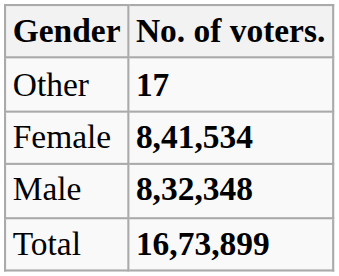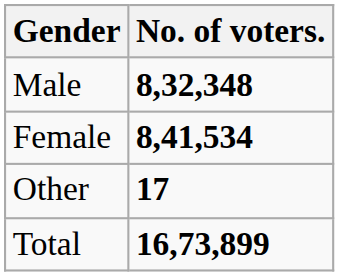 <table class="wikitable collapsible sortable">
 <tr>
 <th>Gender</th>
 <th>No. of voters.</th>
 </tr>
 <tr>
-<td>Other</td>
-<td><strong>17</strong></td>
+<td>Male</td>
+<td><strong>8,32,348</strong></td>
 </tr>
 <tr>
 <td>Female</td>
 <td><strong>8,41,534</strong></td>
 </tr>
 <tr>
-<td>Male</td>
-<td><strong>8,32,348</strong></td>
+<td>Other</td>
+<td><strong>17</strong></td>
 </tr>
 <tr>
 <td>Total</td>
 <td><strong>16,73,899</strong></td>
 </tr>
 </table>
